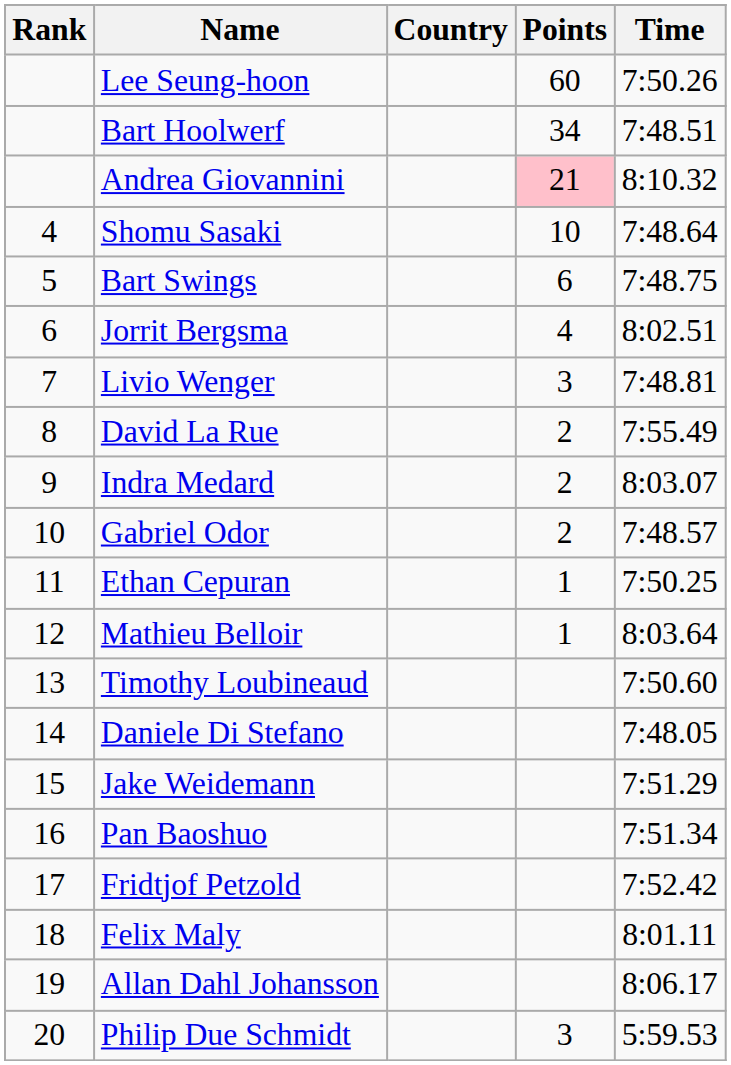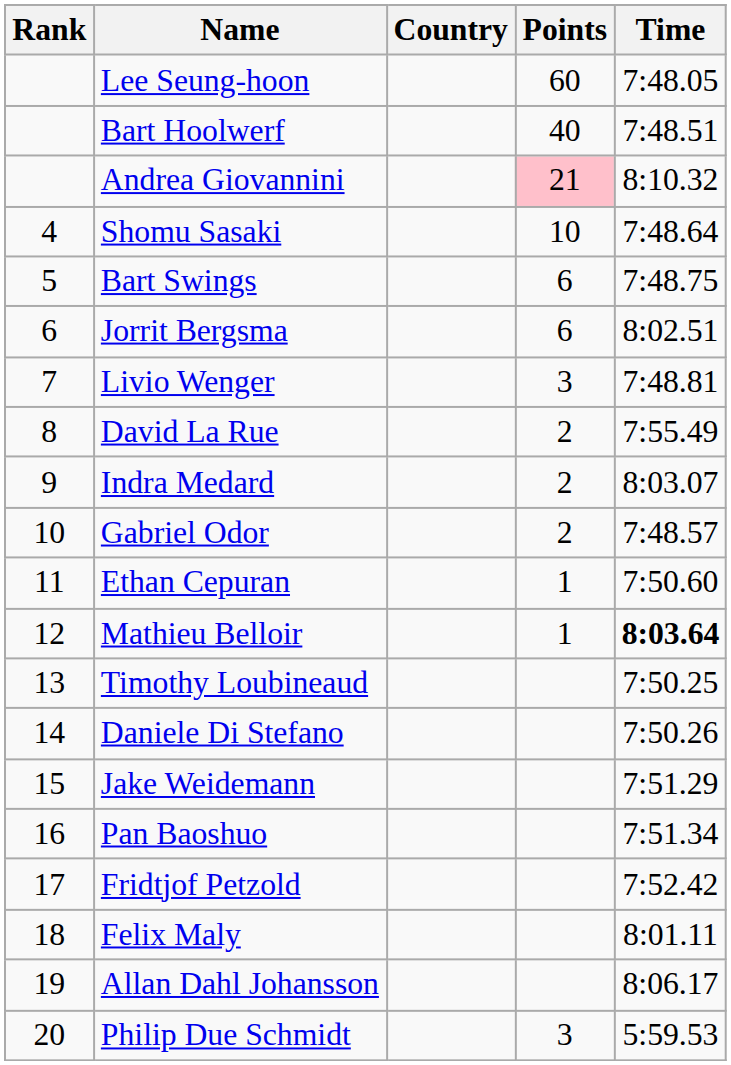 <table class="wikitable sortable" style="text-align:center">
 <tr>
 <th>Rank</th>
 <th>Name</th>
 <th>Country</th>
 <th>Points</th>
 <th>Time</th>
 </tr>
 <tr>
 <td></td>
 <td align=left><a href='#'>Lee Seung-hoon</a></td>
 <td align=left></td>
 <td>60</td>
-<td>7:50.26</td>
+<td>7:48.05</td>
 </tr>
 <tr>
 <td></td>
 <td align=left><a href='#'>Bart Hoolwerf</a></td>
 <td align=left></td>
-<td>34</td>
+<td>40</td>
 <td>7:48.51</td>
 </tr>
 <tr>
 <td></td>
 <td align=left><a href='#'>Andrea Giovannini</a></td>
 <td align=left></td>
 <td style="background: pink;">21</td>
 <td>8:10.32</td>
 </tr>
 <tr>
 <td>4</td>
 <td align=left><a href='#'>Shomu Sasaki</a></td>
 <td align=left></td>
 <td>10</td>
 <td>7:48.64</td>
 </tr>
 <tr>
 <td>5</td>
 <td align=left><a href='#'>Bart Swings</a></td>
 <td align=left></td>
 <td>6</td>
 <td>7:48.75</td>
 </tr>
 <tr>
 <td>6</td>
 <td align=left><a href='#'>Jorrit Bergsma</a></td>
 <td align=left></td>
-<td>4</td>
+<td>6</td>
 <td>8:02.51</td>
 </tr>
 <tr>
 <td>7</td>
 <td align=left><a href='#'>Livio Wenger</a></td>
 <td align=left></td>
 <td>3</td>
 <td>7:48.81</td>
 </tr>
 <tr>
 <td>8</td>
 <td align=left><a href='#'>David La Rue</a></td>
 <td align=left></td>
 <td>2</td>
 <td>7:55.49</td>
 </tr>
 <tr>
 <td>9</td>
 <td align=left><a href='#'>Indra Medard</a></td>
 <td align=left></td>
 <td>2</td>
 <td>8:03.07</td>
 </tr>
 <tr>
 <td>10</td>
 <td align=left><a href='#'>Gabriel Odor</a></td>
 <td align=left></td>
 <td>2</td>
 <td>7:48.57</td>
 </tr>
 <tr>
 <td>11</td>
 <td align=left><a href='#'>Ethan Cepuran</a></td>
 <td align=left></td>
 <td>1</td>
-<td>7:50.25</td>
+<td>7:50.60</td>
 </tr>
 <tr>
 <td>12</td>
 <td align=left><a href='#'>Mathieu Belloir</a></td>
 <td align=left></td>
 <td>1</td>
-<td>8:03.64</td>
+<td><strong>8:03.64</strong></td>
 </tr>
 <tr>
 <td>13</td>
 <td align=left><a href='#'>Timothy Loubineaud</a></td>
 <td align=left></td>
 <td></td>
-<td>7:50.60</td>
+<td>7:50.25</td>
 </tr>
 <tr>
 <td>14</td>
 <td align=left><a href='#'>Daniele Di Stefano</a></td>
 <td align=left></td>
 <td></td>
-<td>7:48.05</td>
+<td>7:50.26</td>
 </tr>
 <tr>
 <td>15</td>
 <td align=left><a href='#'>Jake Weidemann</a></td>
 <td align=left></td>
 <td></td>
 <td>7:51.29</td>
 </tr>
 <tr>
 <td>16</td>
 <td align=left><a href='#'>Pan Baoshuo</a></td>
 <td align=left></td>
 <td></td>
 <td>7:51.34</td>
 </tr>
 <tr>
 <td>17</td>
 <td align=left><a href='#'>Fridtjof Petzold</a></td>
 <td align=left></td>
 <td></td>
 <td>7:52.42</td>
 </tr>
 <tr>
 <td>18</td>
 <td align=left><a href='#'>Felix Maly</a></td>
 <td align=left></td>
 <td></td>
 <td>8:01.11</td>
 </tr>
 <tr>
 <td>19</td>
 <td align=left><a href='#'>Allan Dahl Johansson</a></td>
 <td align=left></td>
 <td></td>
 <td>8:06.17</td>
 </tr>
 <tr>
 <td>20</td>
 <td align=left><a href='#'>Philip Due Schmidt</a></td>
 <td align=left></td>
 <td>3</td>
 <td>5:59.53</td>
 </tr>
 </table>
